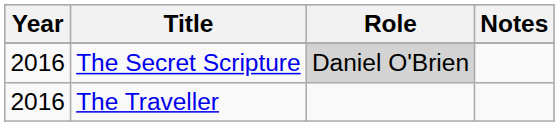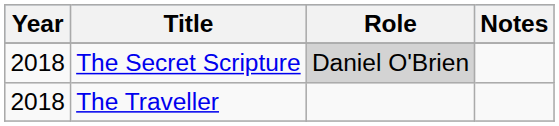 <table class="wikitable sortable">
 <tr style="background:#b0c4de; text-align:center;">
 <th>Year</th>
 <th>Title</th>
 <th>Role</th>
 <th class="unsortable">Notes</th>
 </tr>
 <tr>
 </tr>
 <tr>
-<td>2016</td>
+<td>2018</td>
 <td><a href='#'>The Secret Scripture</a></td>
 <td style="background: lightgrey;">Daniel O'Brien</td>
 <td></td>
 </tr>
 <tr>
-<td>2016</td>
+<td>2018</td>
 <td><a href='#'>The Traveller</a></td>
 <td></td>
 <td></td>
 </tr>
 </table>
